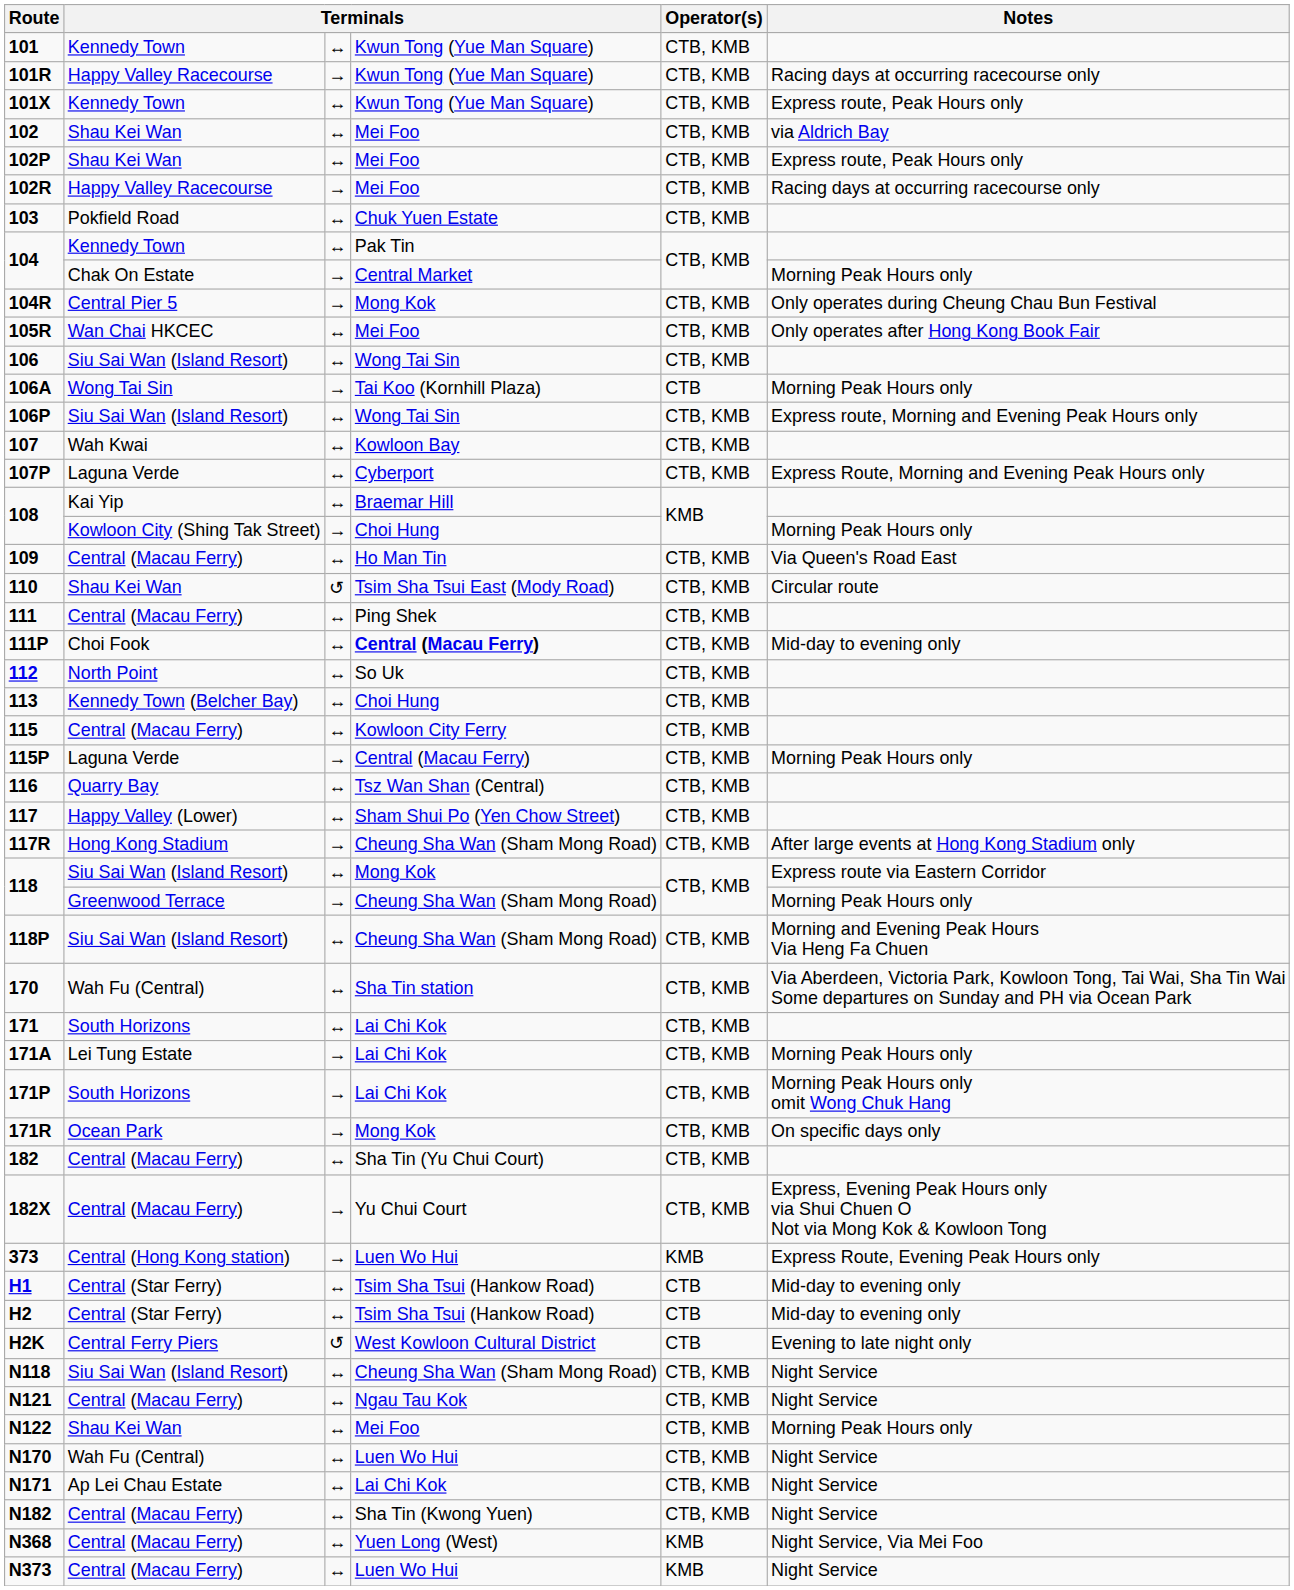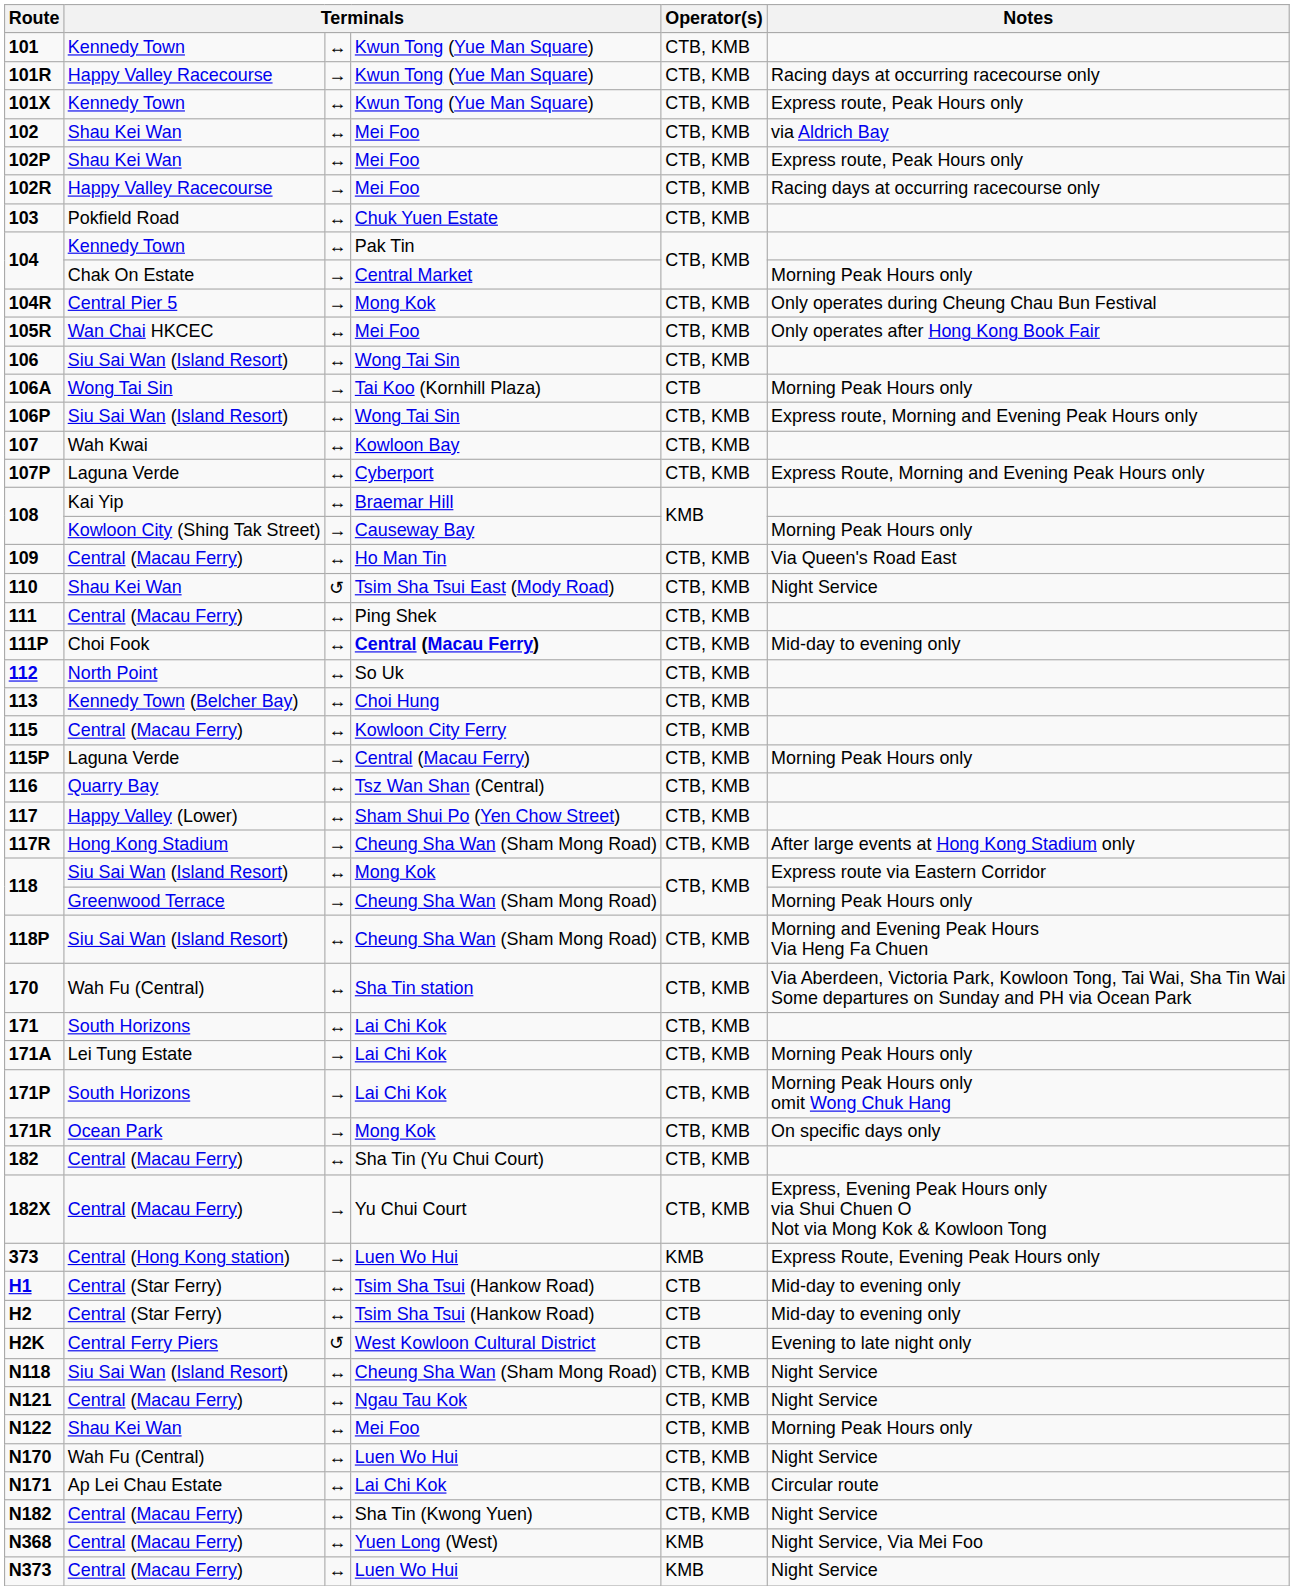 <table class="wikitable mw-collapsible">
 <tr>
 <th>Route</th>
 <th colspan="3">Terminals</th>
 <th>Operator(s)</th>
 <th>Notes</th>
 </tr>
 <tr>
 <td><strong>101</strong></td>
 <td><a href='#'>Kennedy Town</a></td>
 <td>↔</td>
 <td><a href='#'>Kwun Tong</a> (<a href='#'>Yue Man Square</a>)</td>
 <td>CTB, KMB</td>
 <td></td>
 </tr>
 <tr>
 <td><strong>101R</strong></td>
 <td><a href='#'>Happy Valley Racecourse</a></td>
 <td>→</td>
 <td><a href='#'>Kwun Tong</a> (<a href='#'>Yue Man Square</a>)</td>
 <td>CTB, KMB</td>
 <td>Racing days at occurring racecourse only</td>
 </tr>
 <tr>
 <td><strong>101X</strong></td>
 <td><a href='#'>Kennedy Town</a></td>
 <td>↔</td>
 <td><a href='#'>Kwun Tong</a> (<a href='#'>Yue Man Square</a>)</td>
 <td>CTB, KMB</td>
 <td>Express route, Peak Hours only</td>
 </tr>
 <tr>
 <td><strong>102</strong></td>
 <td><a href='#'>Shau Kei Wan</a></td>
 <td>↔</td>
 <td><a href='#'>Mei Foo</a></td>
 <td>CTB, KMB</td>
 <td>via <a href='#'>Aldrich Bay</a></td>
 </tr>
 <tr>
 <td><strong>102P</strong></td>
 <td><a href='#'>Shau Kei Wan</a></td>
 <td>↔</td>
 <td><a href='#'>Mei Foo</a></td>
 <td>CTB, KMB</td>
 <td>Express route, Peak Hours only</td>
 </tr>
 <tr>
 <td><strong>102R</strong></td>
 <td><a href='#'>Happy Valley Racecourse</a></td>
 <td>→</td>
 <td><a href='#'>Mei Foo</a></td>
 <td>CTB, KMB</td>
 <td>Racing days at occurring racecourse only</td>
 </tr>
 <tr>
 <td><strong>103</strong></td>
 <td>Pokfield Road</td>
 <td>↔</td>
 <td><a href='#'>Chuk Yuen Estate</a></td>
 <td>CTB, KMB</td>
 <td></td>
 </tr>
 <tr>
 <td rowspan="2"><strong>104</strong></td>
 <td><a href='#'>Kennedy Town</a></td>
 <td>↔</td>
 <td>Pak Tin</td>
 <td rowspan="2">CTB, KMB</td>
 <td></td>
 </tr>
 <tr>
 <td>Chak On Estate</td>
 <td>→</td>
 <td><a href='#'>Central Market</a></td>
 <td>Morning Peak Hours only</td>
 </tr>
 <tr>
 <td><strong>104R</strong></td>
 <td><a href='#'>Central Pier 5</a></td>
 <td>→</td>
 <td><a href='#'>Mong Kok</a></td>
 <td>CTB, KMB</td>
 <td>Only operates during Cheung Chau Bun Festival</td>
 </tr>
 <tr>
 <td><strong>105R</strong></td>
 <td><a href='#'>Wan Chai</a> HKCEC</td>
 <td>↔</td>
 <td><a href='#'>Mei Foo</a></td>
 <td>CTB, KMB</td>
 <td>Only operates after <a href='#'>Hong Kong Book Fair</a></td>
 </tr>
 <tr>
 <td><strong>106</strong></td>
 <td><a href='#'>Siu Sai Wan</a> (<a href='#'>Island Resort</a>)</td>
 <td>↔</td>
 <td><a href='#'>Wong Tai Sin</a></td>
 <td>CTB, KMB</td>
 <td></td>
 </tr>
 <tr>
 <td><strong>106A</strong></td>
 <td><a href='#'>Wong Tai Sin</a></td>
 <td>→</td>
 <td><a href='#'>Tai Koo</a> (Kornhill Plaza)</td>
 <td>CTB</td>
 <td>Morning Peak Hours only</td>
 </tr>
 <tr>
 <td><strong>106P</strong></td>
 <td><a href='#'>Siu Sai Wan</a> (<a href='#'>Island Resort</a>)</td>
 <td>↔</td>
 <td><a href='#'>Wong Tai Sin</a></td>
 <td>CTB, KMB</td>
 <td>Express route, Morning and Evening Peak Hours only</td>
 </tr>
 <tr>
 <td><strong>107</strong></td>
 <td>Wah Kwai</td>
 <td>↔</td>
 <td><a href='#'>Kowloon Bay</a></td>
 <td>CTB, KMB</td>
 <td></td>
 </tr>
 <tr>
 <td><strong>107P</strong></td>
 <td>Laguna Verde</td>
 <td>↔</td>
 <td><a href='#'>Cyberport</a></td>
 <td>CTB, KMB</td>
 <td>Express Route, Morning and Evening Peak Hours only</td>
 </tr>
 <tr>
 <td rowspan="2"><strong>108</strong></td>
 <td>Kai Yip</td>
 <td>↔</td>
 <td><a href='#'>Braemar Hill</a></td>
 <td rowspan="2">KMB</td>
 <td></td>
 </tr>
 <tr>
 <td><a href='#'>Kowloon City</a> (Shing Tak Street)</td>
 <td>→</td>
-<td><a href='#'>Choi Hung</a></td>
+<td><a href='#'>Causeway Bay</a></td>
 <td>Morning Peak Hours only</td>
 </tr>
 <tr>
 <td><strong>109</strong></td>
 <td><a href='#'>Central</a> (<a href='#'>Macau Ferry</a>)</td>
 <td>↔</td>
 <td><a href='#'>Ho Man Tin</a></td>
 <td>CTB, KMB</td>
 <td>Via Queen's Road East</td>
 </tr>
 <tr>
 <td><strong>110</strong></td>
 <td><a href='#'>Shau Kei Wan</a></td>
 <td>↺</td>
 <td><a href='#'>Tsim Sha Tsui East</a> (<a href='#'>Mody Road</a>)</td>
 <td>CTB, KMB</td>
-<td>Circular route</td>
+<td>Night Service</td>
 </tr>
 <tr>
 <td><strong>111</strong></td>
 <td><a href='#'>Central</a> (<a href='#'>Macau Ferry</a>)</td>
 <td>↔</td>
 <td>Ping Shek</td>
 <td>CTB, KMB</td>
 <td></td>
 </tr>
 <tr>
 <td><strong>111P</strong></td>
 <td>Choi Fook</td>
 <td>↔</td>
 <td><strong><a href='#'>Central</a> (<a href='#'>Macau Ferry</a>)</strong></td>
 <td>CTB, KMB</td>
 <td>Mid-day to evening only</td>
 </tr>
 <tr>
 <td><strong><a href='#'>112</a></strong></td>
 <td><a href='#'>North Point</a></td>
 <td>↔</td>
 <td>So Uk</td>
 <td>CTB, KMB</td>
 <td></td>
 </tr>
 <tr>
 <td><strong>113</strong></td>
 <td><a href='#'>Kennedy Town</a> (<a href='#'>Belcher Bay</a>)</td>
 <td>↔</td>
 <td><a href='#'>Choi Hung</a></td>
 <td>CTB, KMB</td>
 <td></td>
 </tr>
 <tr>
 <td><strong>115</strong></td>
 <td><a href='#'>Central</a> (<a href='#'>Macau Ferry</a>)</td>
 <td>↔</td>
 <td><a href='#'>Kowloon City Ferry</a></td>
 <td>CTB, KMB</td>
 <td></td>
 </tr>
 <tr>
 <td><strong>115P</strong></td>
 <td>Laguna Verde</td>
 <td>→</td>
 <td><a href='#'>Central</a> (<a href='#'>Macau Ferry</a>)</td>
 <td>CTB, KMB</td>
 <td>Morning Peak Hours only</td>
 </tr>
 <tr>
 <td><strong>116</strong></td>
 <td><a href='#'>Quarry Bay</a></td>
 <td>↔</td>
 <td><a href='#'>Tsz Wan Shan</a> (Central)</td>
 <td>CTB, KMB</td>
 <td></td>
 </tr>
 <tr>
 <td><strong>117</strong></td>
 <td><a href='#'>Happy Valley</a> (Lower)</td>
 <td>↔</td>
 <td><a href='#'>Sham Shui Po</a> (<a href='#'>Yen Chow Street</a>)</td>
 <td>CTB, KMB</td>
 <td></td>
 </tr>
 <tr>
 <td><strong>117R</strong></td>
 <td><a href='#'>Hong Kong Stadium</a></td>
 <td>→</td>
 <td><a href='#'>Cheung Sha Wan</a> (Sham Mong Road)</td>
 <td>CTB, KMB</td>
 <td>After large events at <a href='#'>Hong Kong Stadium</a> only</td>
 </tr>
 <tr>
 <td rowspan="2"><strong>118</strong></td>
 <td><a href='#'>Siu Sai Wan</a> (<a href='#'>Island Resort</a>)</td>
 <td>↔</td>
 <td><a href='#'>Mong Kok</a></td>
 <td rowspan="2">CTB, KMB</td>
 <td>Express route via Eastern Corridor</td>
 </tr>
 <tr>
 <td><a href='#'>Greenwood Terrace</a></td>
 <td>→</td>
 <td><a href='#'>Cheung Sha Wan</a> (Sham Mong Road)</td>
 <td>Morning Peak Hours only</td>
 </tr>
 <tr>
 <td><strong>118P</strong></td>
 <td><a href='#'>Siu Sai Wan</a> (<a href='#'>Island Resort</a>)</td>
 <td>↔</td>
 <td><a href='#'>Cheung Sha Wan</a> (Sham Mong Road)</td>
 <td>CTB, KMB</td>
 <td>Morning and Evening Peak Hours<br>Via Heng Fa Chuen</td>
 </tr>
 <tr>
 <td><strong>170</strong></td>
 <td>Wah Fu (Central)</td>
 <td>↔</td>
 <td><a href='#'>Sha Tin station</a></td>
 <td>CTB, KMB</td>
 <td>Via Aberdeen, Victoria Park, Kowloon Tong, Tai Wai, Sha Tin Wai<br>Some departures on Sunday and PH via Ocean Park</td>
 </tr>
 <tr>
 <td><strong>171</strong></td>
 <td><a href='#'>South Horizons</a></td>
 <td>↔</td>
 <td><a href='#'>Lai Chi Kok</a></td>
 <td>CTB, KMB</td>
 <td></td>
 </tr>
 <tr>
 <td><strong>171A</strong></td>
 <td>Lei Tung Estate</td>
 <td>→</td>
 <td><a href='#'>Lai Chi Kok</a></td>
 <td>CTB, KMB</td>
 <td>Morning Peak Hours only</td>
 </tr>
 <tr>
 <td><strong>171P</strong></td>
 <td><a href='#'>South Horizons</a></td>
 <td>→</td>
 <td><a href='#'>Lai Chi Kok</a></td>
 <td>CTB, KMB</td>
 <td>Morning Peak Hours only<br>omit <a href='#'>Wong Chuk Hang</a></td>
 </tr>
 <tr>
 <td><strong>171R</strong></td>
 <td><a href='#'>Ocean Park</a></td>
 <td>→</td>
 <td><a href='#'>Mong Kok</a></td>
 <td>CTB, KMB</td>
 <td>On specific days only</td>
 </tr>
 <tr>
 <td><strong>182</strong></td>
 <td><a href='#'>Central</a> (<a href='#'>Macau Ferry</a>)</td>
 <td>↔</td>
 <td>Sha Tin (Yu Chui Court)</td>
 <td>CTB, KMB</td>
 <td></td>
 </tr>
 <tr>
 <td><strong>182X</strong></td>
 <td><a href='#'>Central</a> (<a href='#'>Macau Ferry</a>)</td>
 <td>→</td>
 <td>Yu Chui Court</td>
 <td>CTB, KMB</td>
 <td>Express, Evening Peak Hours only<br>via Shui Chuen O<br>Not via Mong Kok & Kowloon Tong</td>
 </tr>
 <tr>
 <td><strong>373</strong></td>
 <td><a href='#'>Central</a> (<a href='#'>Hong Kong station</a>)</td>
 <td>→</td>
 <td><a href='#'>Luen Wo Hui</a></td>
 <td>KMB</td>
 <td>Express Route, Evening Peak Hours only</td>
 </tr>
 <tr>
 <td><strong><a href='#'>H1</a></strong></td>
 <td><a href='#'>Central</a> (Star Ferry)</td>
 <td style="text-align:center;">↔</td>
 <td><a href='#'>Tsim Sha Tsui</a> (Hankow Road)</td>
 <td>CTB</td>
 <td>Mid-day to evening only</td>
 </tr>
 <tr>
 <td><strong>H2</strong></td>
 <td><a href='#'>Central</a> (Star Ferry)</td>
 <td style="text-align:center;">↔</td>
 <td><a href='#'>Tsim Sha Tsui</a> (Hankow Road)</td>
 <td>CTB</td>
 <td>Mid-day to evening only</td>
 </tr>
 <tr>
 <td><strong>H2K</strong></td>
 <td><a href='#'>Central Ferry Piers</a></td>
 <td>↺</td>
 <td><a href='#'>West Kowloon Cultural District</a></td>
 <td>CTB</td>
 <td>Evening to late night only</td>
 </tr>
 <tr>
 <td><strong>N118</strong></td>
 <td><a href='#'>Siu Sai Wan</a> (<a href='#'>Island Resort</a>)</td>
 <td>↔</td>
 <td><a href='#'>Cheung Sha Wan</a> (Sham Mong Road)</td>
 <td>CTB, KMB</td>
 <td>Night Service</td>
 </tr>
 <tr>
 <td><strong>N121</strong></td>
 <td><a href='#'>Central</a> (<a href='#'>Macau Ferry</a>)</td>
 <td>↔</td>
 <td><a href='#'>Ngau Tau Kok</a></td>
 <td>CTB, KMB</td>
 <td>Night Service</td>
 </tr>
 <tr>
 <td><strong>N122</strong></td>
 <td><a href='#'>Shau Kei Wan</a></td>
 <td>↔</td>
 <td><a href='#'>Mei Foo</a></td>
 <td>CTB, KMB</td>
 <td>Morning Peak Hours only</td>
 </tr>
 <tr>
 <td><strong>N170</strong></td>
 <td>Wah Fu (Central)</td>
 <td>↔</td>
 <td><a href='#'>Luen Wo Hui</a></td>
 <td>CTB, KMB</td>
 <td>Night Service</td>
 </tr>
 <tr>
 <td><strong>N171</strong></td>
 <td>Ap Lei Chau Estate</td>
 <td>↔</td>
 <td><a href='#'>Lai Chi Kok</a></td>
 <td>CTB, KMB</td>
-<td>Night Service</td>
+<td>Circular route</td>
 </tr>
 <tr>
 <td><strong>N182</strong></td>
 <td><a href='#'>Central</a> (<a href='#'>Macau Ferry</a>)</td>
 <td>↔</td>
 <td>Sha Tin (Kwong Yuen)</td>
 <td>CTB, KMB</td>
 <td>Night Service</td>
 </tr>
 <tr>
 <td><strong>N368</strong></td>
 <td><a href='#'>Central</a> (<a href='#'>Macau Ferry</a>)</td>
 <td>↔</td>
 <td><a href='#'>Yuen Long</a> (West)</td>
 <td>KMB</td>
 <td>Night Service, Via Mei Foo</td>
 </tr>
 <tr>
 <td><strong>N373</strong></td>
 <td><a href='#'>Central</a> (<a href='#'>Macau Ferry</a>)</td>
 <td>↔</td>
 <td><a href='#'>Luen Wo Hui</a></td>
 <td>KMB</td>
 <td>Night Service</td>
 </tr>
 </table>
